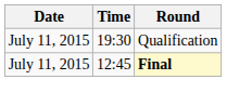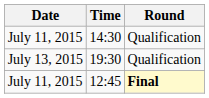 <table class="wikitable">
 <tr>
 <th>Date</th>
 <th>Time</th>
 <th>Round</th>
 </tr>
 <tr>
 <td>July 11, 2015</td>
+<td>14:30</td>
+<td>Qualification</td>
+</tr>
+<tr>
+<td>July 13, 2015</td>
 <td>19:30</td>
 <td>Qualification</td>
 </tr>
 <tr>
 <td>July 11, 2015</td>
 <td>12:45</td>
 <td style=background:lemonchiffon><strong>Final</strong></td>
 </tr>
 </table>
